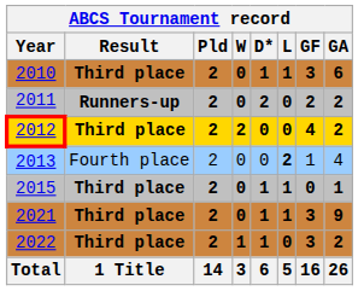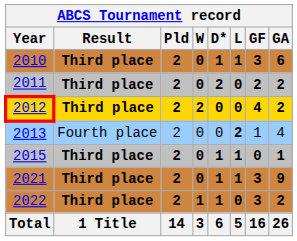 <table class="wikitable" style="text-align: center;">
 <tr>
 <th colspan=8><a href='#'>ABCS Tournament</a> record</th>
 </tr>
 <tr>
 <th>Year</th>
 <th>Result</th>
 <th>Pld</th>
 <th>W</th>
 <th>D*</th>
 <th>L</th>
 <th>GF</th>
 <th>GA</th>
 </tr>
 <tr bgcolor=#CD853F>
 <td> <a href='#'>2010</a></td>
 <td><strong>Third place</strong></td>
 <td><strong>2</strong></td>
 <td><strong>0</strong></td>
 <td><strong>1</strong></td>
 <td><strong>1</strong></td>
 <td><strong>3</strong></td>
 <td><strong>6</strong></td>
 </tr>
 <tr bgcolor=silver>
 <td> <a href='#'>2011</a></td>
-<td><strong>Runners-up</strong></td>
+<td><strong>Third place</strong></td>
 <td><strong>2</strong></td>
 <td><strong>0</strong></td>
 <td><strong>2</strong></td>
 <td><strong>0</strong></td>
 <td><strong>2</strong></td>
 <td><strong>2</strong></td>
 </tr>
 <tr bgcolor=gold>
 <td style="border: 3px solid red"> <a href='#'>2012</a></td>
 <td><strong>Third place</strong></td>
 <td><strong>2</strong></td>
 <td><strong>2</strong></td>
 <td><strong>0</strong></td>
 <td><strong>0</strong></td>
 <td><strong>4</strong></td>
 <td><strong>2</strong></td>
 </tr>
 <tr bgcolor=#9acdff>
 <td> <a href='#'>2013</a></td>
 <td>Fourth place</td>
 <td>2</td>
 <td>0</td>
 <td>0</td>
 <td><strong>2</strong></td>
 <td>1</td>
 <td>4</td>
 </tr>
 <tr bgcolor=silver>
 <td> <a href='#'>2015</a></td>
 <td><strong>Third place</strong></td>
 <td><strong>2</strong></td>
 <td><strong>0</strong></td>
 <td><strong>1</strong></td>
 <td><strong>1</strong></td>
 <td><strong>0</strong></td>
 <td><strong>1</strong></td>
 </tr>
 <tr bgcolor=#CD853F>
 <td> <a href='#'>2021</a></td>
 <td><strong>Third place</strong></td>
 <td><strong>2</strong></td>
 <td><strong>0</strong></td>
 <td><strong>1</strong></td>
 <td><strong>1</strong></td>
 <td><strong>3</strong></td>
 <td><strong>9</strong></td>
 </tr>
 <tr bgcolor=#CD853F>
 <td> <a href='#'>2022</a></td>
 <td><strong>Third place</strong></td>
 <td><strong>2</strong></td>
 <td><strong>1</strong></td>
 <td><strong>1</strong></td>
 <td><strong>0</strong></td>
 <td><strong>3</strong></td>
 <td><strong>2</strong></td>
 </tr>
 <tr>
 <th>Total</th>
 <th>1 Title</th>
 <th>14</th>
 <th>3</th>
 <th>6</th>
 <th>5</th>
 <th>16</th>
 <th>26</th>
 </tr>
 </table>
